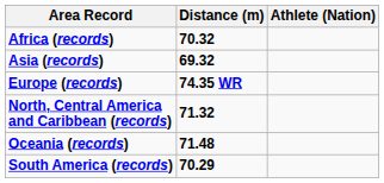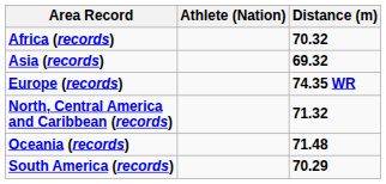 <table class="wikitable">
 <tr>
 <th>Area Record</th>
+<th>Athlete (Nation)</th>
 <th>Distance (m)</th>
-<th>Athlete (Nation)</th>
 </tr>
 <tr>
 <td><strong><a href='#'>Africa</a> (<em><a href='#'>records</a></em>)</strong></td>
+<td></td>
 <td><strong>70.32</strong></td>
-<td></td>
 </tr>
 <tr>
 <td><strong><a href='#'>Asia</a> (<em><a href='#'>records</a></em>)</strong></td>
+<td></td>
 <td><strong>69.32</strong></td>
-<td></td>
 </tr>
 <tr>
 <td><strong><a href='#'>Europe</a> (<em><a href='#'>records</a></em>)</strong></td>
+<td></td>
 <td><strong>74.35 <a href='#'><abbr>WR</abbr></a></strong></td>
-<td></td>
 </tr>
 <tr>
 <td><strong><a href='#'>North, Central America</a></strong><br><strong><a href='#'>and Caribbean</a> (<em><a href='#'>records</a></em>)</strong></td>
+<td></td>
 <td><strong>71.32</strong></td>
-<td></td>
 </tr>
 <tr>
 <td><strong><a href='#'>Oceania</a> (<em><a href='#'>records</a></em>)</strong></td>
+<td></td>
 <td><strong>71.48</strong></td>
-<td></td>
 </tr>
 <tr>
 <td><strong><a href='#'>South America</a> (<em><a href='#'>records</a></em>)</strong></td>
+<td></td>
 <td><strong>70.29</strong></td>
-<td></td>
 </tr>
 </table>
